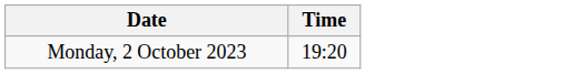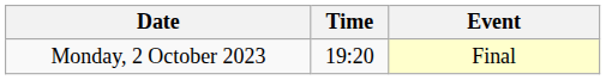 <table class = "wikitable" style="text-align:center;">
 <tr>
 <th width=220>Date</th>
 <th width=50>Time</th>
+<th width=150>Event</th>
 </tr>
 <tr>
 <td>Monday, 2 October 2023</td>
 <td>19:20</td>
+<td bgcolor=ffffcc>Final</td>
 </tr>
 </table>
